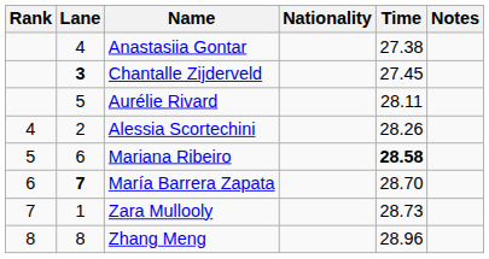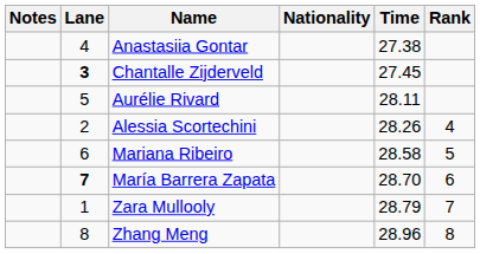 <table class="wikitable sortable" style="text-align:center">
 <tr>
-<th>Rank</th>
+<th>Notes</th>
 <th>Lane</th>
 <th>Name</th>
 <th>Nationality</th>
 <th>Time</th>
-<th>Notes</th>
+<th>Rank</th>
 </tr>
 <tr>
 <td></td>
 <td>4</td>
 <td align=left><a href='#'>Anastasiia Gontar</a></td>
 <td align=left></td>
 <td>27.38</td>
 <td></td>
 </tr>
 <tr>
 <td></td>
 <td><strong>3</strong></td>
 <td align=left><a href='#'>Chantalle Zijderveld</a></td>
 <td align=left></td>
 <td>27.45</td>
 <td></td>
 </tr>
 <tr>
 <td></td>
 <td>5</td>
 <td align=left><a href='#'>Aurélie Rivard</a></td>
 <td align=left></td>
 <td>28.11</td>
 <td></td>
 </tr>
 <tr>
-<td>4</td>
+<td></td>
 <td>2</td>
 <td align=left><a href='#'>Alessia Scortechini</a></td>
 <td align=left></td>
 <td>28.26</td>
-<td></td>
+<td>4</td>
 </tr>
 <tr>
-<td>5</td>
+<td></td>
 <td>6</td>
 <td align=left><a href='#'>Mariana Ribeiro</a></td>
 <td align=left></td>
-<td><strong>28.58</strong></td>
-<td></td>
+<td>28.58</td>
+<td>5</td>
 </tr>
 <tr>
-<td>6</td>
+<td></td>
 <td><strong>7</strong></td>
 <td align=left><a href='#'>María Barrera Zapata</a></td>
 <td align=left></td>
 <td>28.70</td>
-<td></td>
+<td>6</td>
 </tr>
 <tr>
-<td>7</td>
+<td></td>
 <td>1</td>
 <td align=left><a href='#'>Zara Mullooly</a></td>
 <td align=left></td>
-<td>28.73</td>
-<td></td>
+<td>28.79</td>
+<td>7</td>
 </tr>
 <tr>
-<td>8</td>
+<td></td>
 <td>8</td>
 <td align=left><a href='#'>Zhang Meng</a></td>
 <td align=left></td>
 <td>28.96</td>
-<td></td>
+<td>8</td>
 </tr>
 </table>
